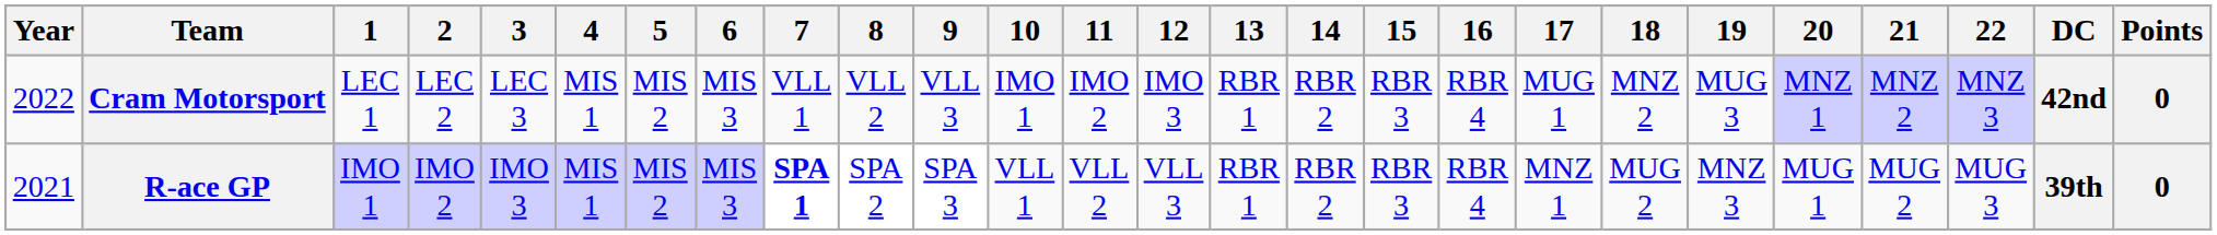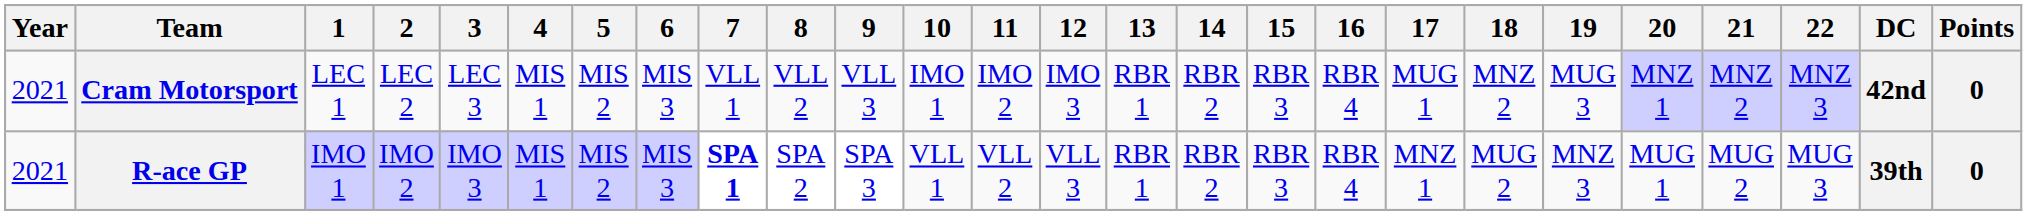 <table class="wikitable" style="text-align:center; font-size:85%">
 <tr>
 <th>Year</th>
 <th>Team</th>
 <th>1</th>
 <th>2</th>
 <th>3</th>
 <th>4</th>
 <th>5</th>
 <th>6</th>
 <th>7</th>
 <th>8</th>
 <th>9</th>
 <th>10</th>
 <th>11</th>
 <th>12</th>
 <th>13</th>
 <th>14</th>
 <th>15</th>
 <th>16</th>
 <th>17</th>
 <th>18</th>
 <th>19</th>
 <th>20</th>
 <th>21</th>
 <th>22</th>
 <th>DC</th>
 <th>Points</th>
 </tr>
 <tr>
-<td><a href='#'>2022</a></td>
+<td><a href='#'>2021</a></td>
 <th nowrap><a href='#'>Cram Motorsport</a></th>
 <td><a href='#'>LEC<br>1</a></td>
 <td><a href='#'>LEC<br>2</a></td>
 <td><a href='#'>LEC<br>3</a></td>
 <td><a href='#'>MIS<br>1</a></td>
 <td><a href='#'>MIS<br>2</a></td>
 <td><a href='#'>MIS<br>3</a></td>
 <td><a href='#'>VLL<br>1</a></td>
 <td><a href='#'>VLL<br>2</a></td>
 <td><a href='#'>VLL<br>3</a></td>
 <td><a href='#'>IMO<br>1</a></td>
 <td><a href='#'>IMO<br>2</a></td>
 <td><a href='#'>IMO<br>3</a></td>
 <td><a href='#'>RBR<br>1</a></td>
 <td><a href='#'>RBR<br>2</a></td>
 <td><a href='#'>RBR<br>3</a></td>
 <td><a href='#'>RBR<br>4</a></td>
 <td><a href='#'>MUG<br>1</a></td>
 <td><a href='#'>MNZ<br>2</a></td>
 <td><a href='#'>MUG<br>3</a></td>
 <td style="background:#CFCFFF"><a href='#'>MNZ<br>1</a><br></td>
 <td style="background:#CFCFFF"><a href='#'>MNZ<br>2</a><br></td>
 <td style="background:#CFCFFF"><a href='#'>MNZ<br>3</a><br></td>
 <th>42nd</th>
 <th>0</th>
 </tr>
 <tr>
 <td><a href='#'>2021</a></td>
 <th nowrap><a href='#'>R-ace GP</a></th>
 <td style="background:#CFCFFF"><a href='#'>IMO<br>1</a><br></td>
 <td style="background:#CFCFFF"><a href='#'>IMO<br>2</a><br></td>
 <td style="background:#CFCFFF"><a href='#'>IMO<br>3</a><br></td>
 <td style="background:#CFCFFF"><a href='#'>MIS<br>1</a><br></td>
 <td style="background:#CFCFFF"><a href='#'>MIS<br>2</a><br></td>
 <td style="background:#CFCFFF"><a href='#'>MIS<br>3</a><br></td>
 <td style="background:#FFFFFF"><strong><a href='#'>SPA<br>1</a><br></strong></td>
 <td style="background:#FFFFFF"><a href='#'>SPA<br>2</a><br></td>
 <td style="background:#FFFFFF"><a href='#'>SPA<br>3</a><br></td>
 <td><a href='#'>VLL<br>1</a></td>
 <td><a href='#'>VLL<br>2</a></td>
 <td><a href='#'>VLL<br>3</a></td>
 <td><a href='#'>RBR<br>1</a></td>
 <td><a href='#'>RBR<br>2</a></td>
 <td><a href='#'>RBR<br>3</a></td>
 <td><a href='#'>RBR<br>4</a></td>
 <td><a href='#'>MNZ<br>1</a></td>
 <td><a href='#'>MUG<br>2</a></td>
 <td><a href='#'>MNZ<br>3</a></td>
 <td><a href='#'>MUG<br>1</a></td>
 <td><a href='#'>MUG<br>2</a></td>
 <td><a href='#'>MUG<br>3</a></td>
 <th>39th</th>
 <th>0</th>
 </tr>
 </table>
